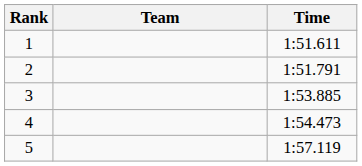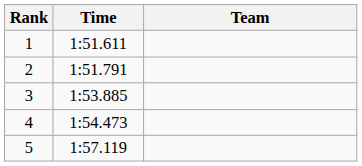 <table class=wikitable style="text-align:center">
 <tr>
 <th width=40>Rank</th>
+<th width=80>Time</th>
 <th width=200>Team</th>
-<th width=80>Time</th>
 </tr>
 <tr>
 <td>1</td>
+<td>1:51.611</td>
 <td align=left></td>
-<td>1:51.611</td>
 </tr>
 <tr>
 <td>2</td>
+<td>1:51.791</td>
 <td align=left></td>
-<td>1:51.791</td>
 </tr>
 <tr>
 <td>3</td>
+<td>1:53.885</td>
 <td align=left></td>
-<td>1:53.885</td>
 </tr>
 <tr>
 <td>4</td>
+<td>1:54.473</td>
 <td align=left></td>
-<td>1:54.473</td>
 </tr>
 <tr>
 <td>5</td>
+<td>1:57.119</td>
 <td align=left></td>
-<td>1:57.119</td>
 </tr>
 </table>
